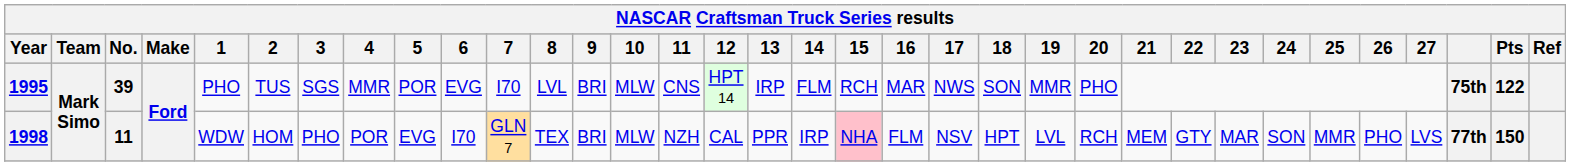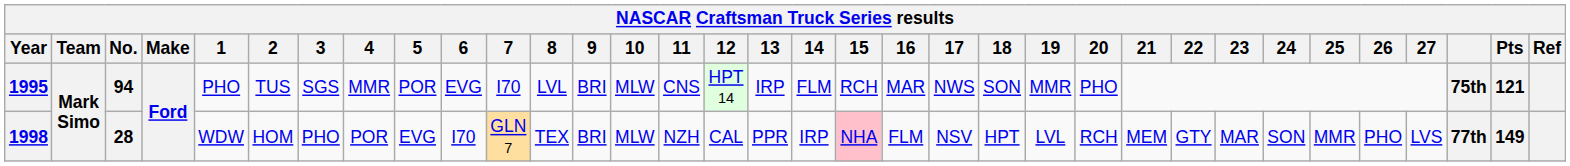 <table class="wikitable" style="text-align:center; font-size:75%">
 <tr>
 <th colspan=45><a href='#'>NASCAR</a> <a href='#'>Craftsman Truck Series</a> results</th>
 </tr>
 <tr>
 <th>Year</th>
 <th>Team</th>
 <th>No.</th>
 <th>Make</th>
 <th>1</th>
 <th>2</th>
 <th>3</th>
 <th>4</th>
 <th>5</th>
 <th>6</th>
 <th>7</th>
 <th>8</th>
 <th>9</th>
 <th>10</th>
 <th>11</th>
 <th>12</th>
 <th>13</th>
 <th>14</th>
 <th>15</th>
 <th>16</th>
 <th>17</th>
 <th>18</th>
 <th>19</th>
 <th>20</th>
 <th>21</th>
 <th>22</th>
 <th>23</th>
 <th>24</th>
 <th>25</th>
 <th>26</th>
 <th>27</th>
 <th></th>
 <th>Pts</th>
 <th>Ref</th>
 </tr>
 <tr>
 <th><a href='#'>1995</a></th>
 <th rowspan=2>Mark Simo</th>
-<th>39</th>
+<th>94</th>
 <th rowspan=2><a href='#'>Ford</a></th>
 <td><a href='#'>PHO</a></td>
 <td><a href='#'>TUS</a></td>
 <td><a href='#'>SGS</a></td>
 <td><a href='#'>MMR</a></td>
 <td><a href='#'>POR</a></td>
 <td><a href='#'>EVG</a></td>
 <td><a href='#'>I70</a></td>
 <td><a href='#'>LVL</a></td>
 <td><a href='#'>BRI</a></td>
 <td><a href='#'>MLW</a></td>
 <td><a href='#'>CNS</a></td>
 <td style="background:#DFFFDF;"><a href='#'>HPT</a><br><small>14</small></td>
 <td><a href='#'>IRP</a></td>
 <td><a href='#'>FLM</a></td>
 <td><a href='#'>RCH</a></td>
 <td><a href='#'>MAR</a></td>
 <td><a href='#'>NWS</a></td>
 <td><a href='#'>SON</a></td>
 <td><a href='#'>MMR</a></td>
 <td><a href='#'>PHO</a></td>
 <td colspan=7></td>
 <th>75th</th>
-<th>122</th>
+<th>121</th>
 <th></th>
 </tr>
 <tr>
 <th><a href='#'>1998</a></th>
-<th>11</th>
+<th>28</th>
 <td><a href='#'>WDW</a></td>
 <td><a href='#'>HOM</a></td>
 <td><a href='#'>PHO</a></td>
 <td><a href='#'>POR</a></td>
 <td><a href='#'>EVG</a></td>
 <td><a href='#'>I70</a></td>
 <td style="background:#FFDF9F;"><a href='#'>GLN</a><br><small>7</small></td>
 <td><a href='#'>TEX</a></td>
 <td><a href='#'>BRI</a></td>
 <td><a href='#'>MLW</a></td>
 <td><a href='#'>NZH</a></td>
 <td><a href='#'>CAL</a></td>
 <td><a href='#'>PPR</a></td>
 <td><a href='#'>IRP</a></td>
 <td style="background: pink;"><a href='#'>NHA</a></td>
 <td><a href='#'>FLM</a></td>
 <td><a href='#'>NSV</a></td>
 <td><a href='#'>HPT</a></td>
 <td><a href='#'>LVL</a></td>
 <td><a href='#'>RCH</a></td>
 <td><a href='#'>MEM</a></td>
 <td><a href='#'>GTY</a></td>
 <td><a href='#'>MAR</a></td>
 <td><a href='#'>SON</a></td>
 <td><a href='#'>MMR</a></td>
 <td><a href='#'>PHO</a></td>
 <td><a href='#'>LVS</a></td>
 <th>77th</th>
-<th>150</th>
+<th>149</th>
 <th></th>
 </tr>
 </table>
